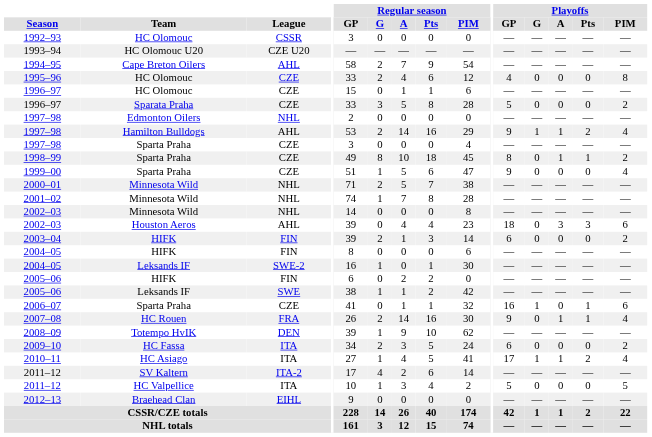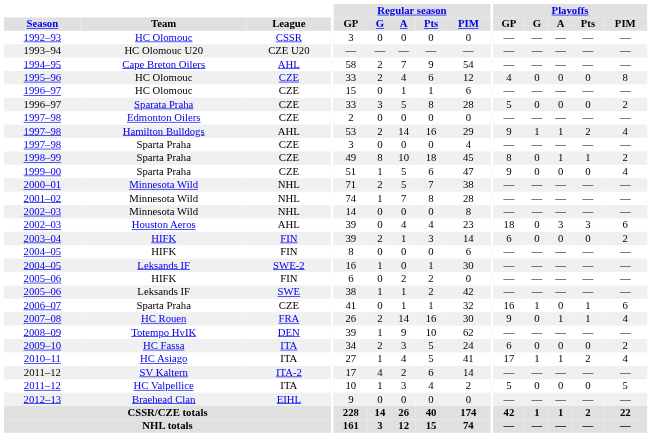 <table border="0" cellpadding="1" cellspacing="0" style="text-align:center; width:60em">
 <tr bgcolor="#e0e0e0">
 <th colspan="3" bgcolor="#ffffff"></th>
 <th rowspan="100" bgcolor="#ffffff"></th>
 <th colspan="5"><a href='#'>Regular season</a></th>
 <th rowspan="100" bgcolor="#ffffff"></th>
 <th colspan="5"><a href='#'>Playoffs</a></th>
 </tr>
 <tr bgcolor="#e0e0e0">
 <th><a href='#'>Season</a></th>
 <th>Team</th>
 <th>League</th>
 <th>GP</th>
 <th><a href='#'>G</a></th>
 <th><a href='#'>A</a></th>
 <th><a href='#'>Pts</a></th>
 <th><a href='#'>PIM</a></th>
 <th>GP</th>
 <th>G</th>
 <th>A</th>
 <th>Pts</th>
 <th>PIM</th>
 </tr>
 <tr>
 <td><a href='#'>1992–93</a></td>
 <td><a href='#'>HC Olomouc</a></td>
 <td><a href='#'>CSSR</a></td>
 <td>3</td>
 <td>0</td>
 <td>0</td>
 <td>0</td>
 <td>0</td>
 <td>—</td>
 <td>—</td>
 <td>—</td>
 <td>—</td>
 <td>—</td>
 </tr>
 <tr bgcolor="#f0f0f0">
 <td>1993–94</td>
 <td>HC Olomouc U20</td>
 <td>CZE U20</td>
 <td>—</td>
 <td>—</td>
 <td>—</td>
 <td>—</td>
 <td>—</td>
 <td>—</td>
 <td>—</td>
 <td>—</td>
 <td>—</td>
 <td>—</td>
 </tr>
 <tr>
 <td><a href='#'>1994–95</a></td>
 <td><a href='#'>Cape Breton Oilers</a></td>
 <td><a href='#'>AHL</a></td>
 <td>58</td>
 <td>2</td>
 <td>7</td>
 <td>9</td>
 <td>54</td>
 <td>—</td>
 <td>—</td>
 <td>—</td>
 <td>—</td>
 <td>—</td>
 </tr>
 <tr bgcolor="#f0f0f0">
 <td><a href='#'>1995–96</a></td>
 <td>HC Olomouc</td>
 <td><a href='#'>CZE</a></td>
 <td>33</td>
 <td>2</td>
 <td>4</td>
 <td>6</td>
 <td>12</td>
 <td>4</td>
 <td>0</td>
 <td>0</td>
 <td>0</td>
 <td>8</td>
 </tr>
 <tr>
 <td><a href='#'>1996–97</a></td>
 <td>HC Olomouc</td>
 <td>CZE</td>
 <td>15</td>
 <td>0</td>
 <td>1</td>
 <td>1</td>
 <td>6</td>
 <td>—</td>
 <td>—</td>
 <td>—</td>
 <td>—</td>
 <td>—</td>
 </tr>
 <tr bgcolor="#f0f0f0">
 <td>1996–97</td>
 <td><a href='#'>Sparata Praha</a></td>
 <td>CZE</td>
 <td>33</td>
 <td>3</td>
 <td>5</td>
 <td>8</td>
 <td>28</td>
 <td>5</td>
 <td>0</td>
 <td>0</td>
 <td>0</td>
 <td>2</td>
 </tr>
 <tr>
 <td><a href='#'>1997–98</a></td>
 <td><a href='#'>Edmonton Oilers</a></td>
-<td><a href='#'>NHL</a></td>
+<td>CZE</td>
 <td>2</td>
 <td>0</td>
 <td>0</td>
 <td>0</td>
 <td>0</td>
 <td>—</td>
 <td>—</td>
 <td>—</td>
 <td>—</td>
 <td>—</td>
 </tr>
 <tr bgcolor="#f0f0f0">
 <td><a href='#'>1997–98</a></td>
 <td><a href='#'>Hamilton Bulldogs</a></td>
 <td>AHL</td>
 <td>53</td>
 <td>2</td>
 <td>14</td>
 <td>16</td>
 <td>29</td>
 <td>9</td>
 <td>1</td>
 <td>1</td>
 <td>2</td>
 <td>4</td>
 </tr>
 <tr>
 <td><a href='#'>1997–98</a></td>
 <td>Sparta Praha</td>
 <td>CZE</td>
 <td>3</td>
 <td>0</td>
 <td>0</td>
 <td>0</td>
 <td>4</td>
 <td>—</td>
 <td>—</td>
 <td>—</td>
 <td>—</td>
 <td>—</td>
 </tr>
 <tr bgcolor="#f0f0f0">
 <td><a href='#'>1998–99</a></td>
 <td>Sparta Praha</td>
 <td>CZE</td>
 <td>49</td>
 <td>8</td>
 <td>10</td>
 <td>18</td>
 <td>45</td>
 <td>8</td>
 <td>0</td>
 <td>1</td>
 <td>1</td>
 <td>2</td>
 </tr>
 <tr>
 <td><a href='#'>1999–00</a></td>
 <td>Sparta Praha</td>
 <td>CZE</td>
 <td>51</td>
 <td>1</td>
 <td>5</td>
 <td>6</td>
 <td>47</td>
 <td>9</td>
 <td>0</td>
 <td>0</td>
 <td>0</td>
 <td>4</td>
 </tr>
 <tr bgcolor="#f0f0f0">
 <td><a href='#'>2000–01</a></td>
 <td><a href='#'>Minnesota Wild</a></td>
 <td>NHL</td>
 <td>71</td>
 <td>2</td>
 <td>5</td>
 <td>7</td>
 <td>38</td>
 <td>—</td>
 <td>—</td>
 <td>—</td>
 <td>—</td>
 <td>—</td>
 </tr>
 <tr>
 <td><a href='#'>2001–02</a></td>
 <td>Minnesota Wild</td>
 <td>NHL</td>
 <td>74</td>
 <td>1</td>
 <td>7</td>
 <td>8</td>
 <td>28</td>
 <td>—</td>
 <td>—</td>
 <td>—</td>
 <td>—</td>
 <td>—</td>
 </tr>
 <tr bgcolor="#f0f0f0">
 <td><a href='#'>2002–03</a></td>
 <td>Minnesota Wild</td>
 <td>NHL</td>
 <td>14</td>
 <td>0</td>
 <td>0</td>
 <td>0</td>
 <td>8</td>
 <td>—</td>
 <td>—</td>
 <td>—</td>
 <td>—</td>
 <td>—</td>
 </tr>
 <tr>
 <td><a href='#'>2002–03</a></td>
 <td><a href='#'>Houston Aeros</a></td>
 <td>AHL</td>
 <td>39</td>
 <td>0</td>
 <td>4</td>
 <td>4</td>
 <td>23</td>
 <td>18</td>
 <td>0</td>
 <td>3</td>
 <td>3</td>
 <td>6</td>
 </tr>
 <tr bgcolor="#f0f0f0">
 <td><a href='#'>2003–04</a></td>
 <td><a href='#'>HIFK</a></td>
 <td><a href='#'>FIN</a></td>
 <td>39</td>
 <td>2</td>
 <td>1</td>
 <td>3</td>
 <td>14</td>
 <td>6</td>
 <td>0</td>
 <td>0</td>
 <td>0</td>
 <td>2</td>
 </tr>
 <tr>
 <td><a href='#'>2004–05</a></td>
 <td>HIFK</td>
 <td>FIN</td>
 <td>8</td>
 <td>0</td>
 <td>0</td>
 <td>0</td>
 <td>6</td>
 <td>—</td>
 <td>—</td>
 <td>—</td>
 <td>—</td>
 <td>—</td>
 </tr>
 <tr bgcolor="#f0f0f0">
 <td><a href='#'>2004–05</a></td>
 <td><a href='#'>Leksands IF</a></td>
 <td><a href='#'>SWE-2</a></td>
 <td>16</td>
 <td>1</td>
 <td>0</td>
 <td>1</td>
 <td>30</td>
 <td>—</td>
 <td>—</td>
 <td>—</td>
 <td>—</td>
 <td>—</td>
 </tr>
 <tr>
 <td><a href='#'>2005–06</a></td>
 <td>HIFK</td>
 <td>FIN</td>
 <td>6</td>
 <td>0</td>
 <td>2</td>
 <td>2</td>
 <td>0</td>
 <td>—</td>
 <td>—</td>
 <td>—</td>
 <td>—</td>
 <td>—</td>
 </tr>
 <tr bgcolor="#f0f0f0">
 <td><a href='#'>2005–06</a></td>
 <td>Leksands IF</td>
 <td><a href='#'>SWE</a></td>
 <td>38</td>
 <td>1</td>
 <td>1</td>
 <td>2</td>
 <td>42</td>
 <td>—</td>
 <td>—</td>
 <td>—</td>
 <td>—</td>
 <td>—</td>
 </tr>
 <tr>
 <td><a href='#'>2006–07</a></td>
 <td>Sparta Praha</td>
 <td>CZE</td>
 <td>41</td>
 <td>0</td>
 <td>1</td>
 <td>1</td>
 <td>32</td>
 <td>16</td>
 <td>1</td>
 <td>0</td>
 <td>1</td>
 <td>6</td>
 </tr>
 <tr bgcolor="#f0f0f0">
 <td><a href='#'>2007–08</a></td>
 <td><a href='#'>HC Rouen</a></td>
 <td><a href='#'>FRA</a></td>
 <td>26</td>
 <td>2</td>
 <td>14</td>
 <td>16</td>
 <td>30</td>
 <td>9</td>
 <td>0</td>
 <td>1</td>
 <td>1</td>
 <td>4</td>
 </tr>
 <tr>
 <td><a href='#'>2008–09</a></td>
 <td><a href='#'>Totempo HvIK</a></td>
 <td><a href='#'>DEN</a></td>
 <td>39</td>
 <td>1</td>
 <td>9</td>
 <td>10</td>
 <td>62</td>
 <td>—</td>
 <td>—</td>
 <td>—</td>
 <td>—</td>
 <td>—</td>
 </tr>
 <tr bgcolor="#f0f0f0">
 <td><a href='#'>2009–10</a></td>
 <td><a href='#'>HC Fassa</a></td>
 <td><a href='#'>ITA</a></td>
 <td>34</td>
 <td>2</td>
 <td>3</td>
 <td>5</td>
 <td>24</td>
 <td>6</td>
 <td>0</td>
 <td>0</td>
 <td>0</td>
 <td>2</td>
 </tr>
 <tr>
 <td><a href='#'>2010–11</a></td>
 <td><a href='#'>HC Asiago</a></td>
 <td>ITA</td>
 <td>27</td>
 <td>1</td>
 <td>4</td>
 <td>5</td>
 <td>41</td>
 <td>17</td>
 <td>1</td>
 <td>1</td>
 <td>2</td>
 <td>4</td>
 </tr>
 <tr bgcolor="#f0f0f0">
 <td>2011–12</td>
 <td><a href='#'>SV Kaltern</a></td>
 <td><a href='#'>ITA-2</a></td>
 <td>17</td>
 <td>4</td>
 <td>2</td>
 <td>6</td>
 <td>14</td>
 <td>—</td>
 <td>—</td>
 <td>—</td>
 <td>—</td>
 <td>—</td>
 </tr>
 <tr>
 <td><a href='#'>2011–12</a></td>
 <td><a href='#'>HC Valpellice</a></td>
 <td>ITA</td>
 <td>10</td>
 <td>1</td>
 <td>3</td>
 <td>4</td>
 <td>2</td>
 <td>5</td>
 <td>0</td>
 <td>0</td>
 <td>0</td>
 <td>5</td>
 </tr>
 <tr bgcolor="#f0f0f0">
 <td><a href='#'>2012–13</a></td>
 <td><a href='#'>Braehead Clan</a></td>
 <td><a href='#'>EIHL</a></td>
 <td>9</td>
 <td>0</td>
 <td>0</td>
 <td>0</td>
 <td>0</td>
 <td>—</td>
 <td>—</td>
 <td>—</td>
 <td>—</td>
 <td>—</td>
 </tr>
 <tr bgcolor="#e0e0e0">
 <th colspan="3">CSSR/CZE totals</th>
 <th>228</th>
 <th>14</th>
 <th>26</th>
 <th>40</th>
 <th>174</th>
 <th>42</th>
 <th>1</th>
 <th>1</th>
 <th>2</th>
 <th>22</th>
 </tr>
 <tr bgcolor="#e0e0e0">
 <th colspan="3">NHL totals</th>
 <th>161</th>
 <th>3</th>
 <th>12</th>
 <th>15</th>
 <th>74</th>
 <th>—</th>
 <th>—</th>
 <th>—</th>
 <th>—</th>
 <th>—</th>
 </tr>
 </table>
